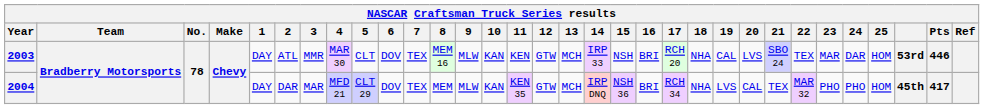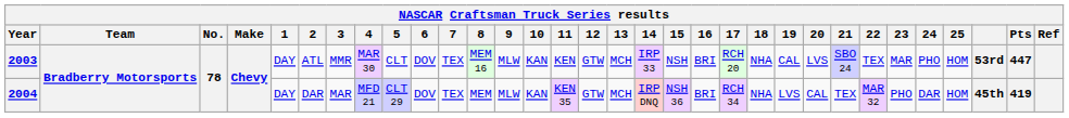 <table class="wikitable" style="text-align:center; font-size:75%">
 <tr>
 <th colspan=45><a href='#'>NASCAR</a> <a href='#'>Craftsman Truck Series</a> results</th>
 </tr>
 <tr>
 <th>Year</th>
 <th>Team</th>
 <th>No.</th>
 <th>Make</th>
 <th>1</th>
 <th>2</th>
 <th>3</th>
 <th>4</th>
 <th>5</th>
 <th>6</th>
 <th>7</th>
 <th>8</th>
 <th>9</th>
 <th>10</th>
 <th>11</th>
 <th>12</th>
 <th>13</th>
 <th>14</th>
 <th>15</th>
 <th>16</th>
 <th>17</th>
 <th>18</th>
 <th>19</th>
 <th>20</th>
 <th>21</th>
 <th>22</th>
 <th>23</th>
 <th>24</th>
 <th>25</th>
 <th></th>
 <th>Pts</th>
 <th>Ref</th>
 </tr>
 <tr>
 <th><a href='#'>2003</a></th>
 <th rowspan=2><a href='#'>Bradberry Motorsports</a></th>
 <th rowspan=2>78</th>
 <th rowspan=2><a href='#'>Chevy</a></th>
 <td><a href='#'>DAY</a></td>
 <td><a href='#'>ATL</a></td>
 <td><a href='#'>MMR</a></td>
 <td style="background:#EFCFFF;"><a href='#'>MAR</a><br><small>30</small></td>
 <td><a href='#'>CLT</a></td>
 <td><a href='#'>DOV</a></td>
 <td><a href='#'>TEX</a></td>
 <td style="background:#DFFFDF;"><a href='#'>MEM</a><br><small>16</small></td>
 <td><a href='#'>MLW</a></td>
 <td><a href='#'>KAN</a></td>
 <td><a href='#'>KEN</a></td>
 <td><a href='#'>GTW</a></td>
 <td><a href='#'>MCH</a></td>
 <td style="background:#EFCFFF;"><a href='#'>IRP</a><br><small>33</small></td>
 <td><a href='#'>NSH</a></td>
 <td><a href='#'>BRI</a></td>
 <td style="background:#DFFFDF;"><a href='#'>RCH</a><br><small>20</small></td>
 <td><a href='#'>NHA</a></td>
 <td><a href='#'>CAL</a></td>
 <td><a href='#'>LVS</a></td>
 <td style="background:#CFCFFF;"><a href='#'>SBO</a><br><small>24</small></td>
 <td><a href='#'>TEX</a></td>
 <td><a href='#'>MAR</a></td>
-<td><a href='#'>DAR</a></td>
+<td><a href='#'>PHO</a></td>
 <td><a href='#'>HOM</a></td>
 <th>53rd</th>
-<th>446</th>
+<th>447</th>
 <th></th>
 </tr>
 <tr>
 <th><a href='#'>2004</a></th>
 <td><a href='#'>DAY</a></td>
 <td><a href='#'>DAR</a></td>
 <td><a href='#'>MAR</a></td>
 <td style="background:#CFCFFF;"><a href='#'>MFD</a><br><small>21</small></td>
 <td style="background:#CFCFFF;"><a href='#'>CLT</a><br><small>29</small></td>
 <td><a href='#'>DOV</a></td>
 <td><a href='#'>TEX</a></td>
 <td><a href='#'>MEM</a></td>
 <td><a href='#'>MLW</a></td>
 <td><a href='#'>KAN</a></td>
 <td style="background:#EFCFFF;"><a href='#'>KEN</a><br><small>35</small></td>
 <td><a href='#'>GTW</a></td>
 <td><a href='#'>MCH</a></td>
 <td style="background:#FFCFCF;"><a href='#'>IRP</a><br><small>DNQ</small></td>
 <td style="background:#EFCFFF;"><a href='#'>NSH</a><br><small>36</small></td>
 <td><a href='#'>BRI</a></td>
 <td style="background:#EFCFFF;"><a href='#'>RCH</a><br><small>34</small></td>
 <td><a href='#'>NHA</a></td>
 <td><a href='#'>LVS</a></td>
 <td><a href='#'>CAL</a></td>
 <td><a href='#'>TEX</a></td>
 <td style="background:#EFCFFF;"><a href='#'>MAR</a><br><small>32</small></td>
 <td><a href='#'>PHO</a></td>
-<td><a href='#'>PHO</a></td>
+<td><a href='#'>DAR</a></td>
 <td><a href='#'>HOM</a></td>
 <th>45th</th>
-<th>417</th>
+<th>419</th>
 <th></th>
 </tr>
 </table>
